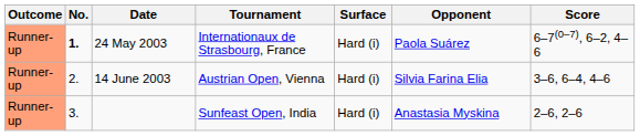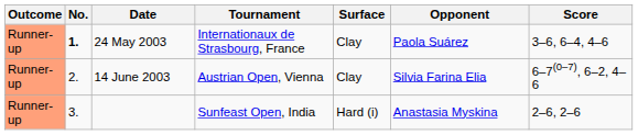 <table class="sortable wikitable">
 <tr>
 <th width=70>Outcome</th>
 <th width=25>No.</th>
 <th width=125>Date</th>
 <th width=170>Tournament</th>
 <th width=65>Surface</th>
 <th width=170>Opponent</th>
 <th width=125>Score</th>
 </tr>
 <tr>
 <td bgcolor="FFA07A">Runner-up</td>
 <td><strong>1.</strong></td>
 <td>24 May 2003</td>
 <td><a href='#'>Internationaux de Strasbourg</a>, France</td>
-<td>Hard (i)</td>
+<td>Clay</td>
 <td> <a href='#'>Paola Suárez</a></td>
-<td>6–7<sup>(0–7)</sup>, 6–2, 4–6</td>
+<td>3–6, 6–4, 4–6</td>
 </tr>
 <tr>
 <td bgcolor="FFA07A">Runner-up</td>
 <td>2.</td>
 <td>14 June 2003</td>
 <td><a href='#'>Austrian Open</a>, Vienna</td>
-<td>Hard (i)</td>
+<td>Clay</td>
 <td> <a href='#'>Silvia Farina Elia</a></td>
-<td>3–6, 6–4, 4–6</td>
+<td>6–7<sup>(0–7)</sup>, 6–2, 4–6</td>
 </tr>
 <tr>
 <td bgcolor="FFA07A">Runner-up</td>
 <td>3.</td>
 <td></td>
 <td><a href='#'>Sunfeast Open</a>, India</td>
 <td>Hard (i)</td>
 <td> <a href='#'>Anastasia Myskina</a></td>
 <td>2–6, 2–6</td>
 </tr>
 </table>
